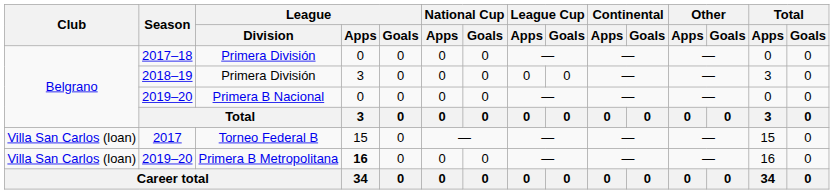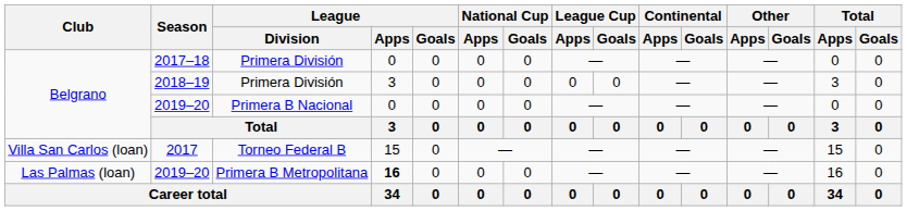 <table class="wikitable" style="text-align:center">
 <tr>
 <th rowspan=2>Club</th>
 <th rowspan=2>Season</th>
 <th colspan=3>League</th>
 <th colspan=2>National Cup</th>
 <th colspan=2>League Cup</th>
 <th colspan=2>Continental</th>
 <th colspan=2>Other</th>
 <th colspan=2>Total</th>
 </tr>
 <tr>
 <th>Division</th>
 <th>Apps</th>
 <th>Goals</th>
 <th>Apps</th>
 <th>Goals</th>
 <th>Apps</th>
 <th>Goals</th>
 <th>Apps</th>
 <th>Goals</th>
 <th>Apps</th>
 <th>Goals</th>
 <th>Apps</th>
 <th>Goals</th>
 </tr>
 <tr>
 <td rowspan=4><a href='#'>Belgrano</a></td>
 <td><a href='#'>2017–18</a></td>
 <td><a href='#'>Primera División</a></td>
 <td>0</td>
 <td>0</td>
 <td>0</td>
 <td>0</td>
 <td colspan=2>—</td>
 <td colspan=2>—</td>
 <td colspan=2>—</td>
 <td>0</td>
 <td>0</td>
 </tr>
 <tr>
 <td><a href='#'>2018–19</a></td>
 <td>Primera División</td>
 <td>3</td>
 <td>0</td>
 <td>0</td>
 <td>0</td>
 <td>0</td>
 <td>0</td>
 <td colspan=2>—</td>
 <td colspan=2>—</td>
 <td>3</td>
 <td>0</td>
 </tr>
 <tr>
 <td><a href='#'>2019–20</a></td>
 <td><a href='#'>Primera B Nacional</a></td>
 <td>0</td>
 <td>0</td>
 <td>0</td>
 <td>0</td>
 <td colspan=2>—</td>
 <td colspan=2>—</td>
 <td colspan=2>—</td>
 <td>0</td>
 <td>0</td>
 </tr>
 <tr>
 <th colspan=2>Total</th>
 <th>3</th>
 <th>0</th>
 <th>0</th>
 <th>0</th>
 <th>0</th>
 <th>0</th>
 <th>0</th>
 <th>0</th>
 <th>0</th>
 <th>0</th>
 <th>3</th>
 <th>0</th>
 </tr>
 <tr>
 <td><a href='#'>Villa San Carlos</a> (loan)</td>
 <td><a href='#'>2017</a></td>
 <td><a href='#'>Torneo Federal B</a></td>
 <td>15</td>
 <td>0</td>
 <td colspan=2>—</td>
 <td colspan=2>—</td>
 <td colspan=2>—</td>
 <td colspan=2>—</td>
 <td>15</td>
 <td>0</td>
 </tr>
 <tr>
-<td><a href='#'>Villa San Carlos</a> (loan)</td>
+<td><a href='#'>Las Palmas</a> (loan)</td>
 <td><a href='#'>2019–20</a></td>
 <td><a href='#'>Primera B Metropolitana</a></td>
 <td><strong>16</strong></td>
 <td>0</td>
 <td>0</td>
 <td>0</td>
 <td colspan=2>—</td>
 <td colspan=2>—</td>
 <td colspan=2>—</td>
 <td>16</td>
 <td>0</td>
 </tr>
 <tr>
 <th colspan=3>Career total</th>
 <th>34</th>
 <th>0</th>
 <th>0</th>
 <th>0</th>
 <th>0</th>
 <th>0</th>
 <th>0</th>
 <th>0</th>
 <th>0</th>
 <th>0</th>
 <th>34</th>
 <th>0</th>
 </tr>
 </table>
